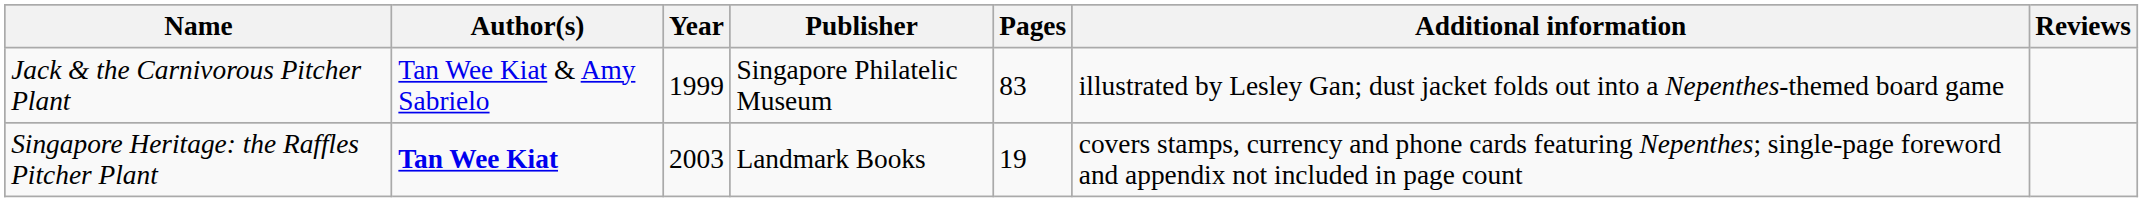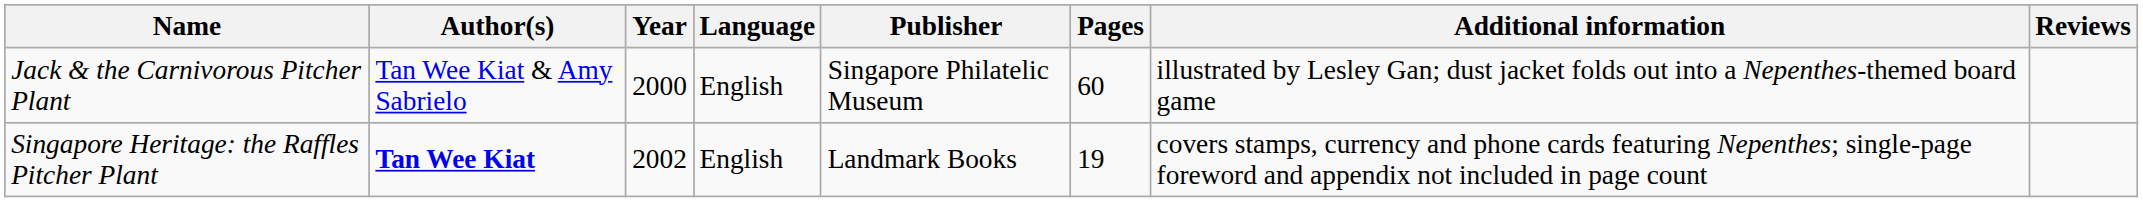 <table class="sortable wikitable">
 <tr>
 <th>Name</th>
 <th>Author(s)</th>
 <th>Year</th>
+<th>Language</th>
 <th>Publisher</th>
 <th>Pages</th>
 <th>Additional information</th>
 <th>Reviews</th>
 </tr>
 <tr>
 <td><em>Jack & the Carnivorous Pitcher Plant</em></td>
 <td><a href='#'>Tan Wee Kiat</a> & <a href='#'>Amy Sabrielo</a></td>
-<td>1999</td>
+<td>2000</td>
+<td>English</td>
 <td>Singapore Philatelic Museum</td>
-<td>83</td>
+<td>60</td>
 <td>illustrated by Lesley Gan; dust jacket folds out into a <em>Nepenthes</em>-themed board game</td>
 <td></td>
 </tr>
 <tr>
 <td><em>Singapore Heritage: the Raffles Pitcher Plant</em></td>
 <td><strong><a href='#'>Tan Wee Kiat</a></strong></td>
-<td>2003</td>
+<td>2002</td>
+<td>English</td>
 <td>Landmark Books</td>
 <td>19</td>
 <td>covers stamps, currency and phone cards featuring <em>Nepenthes</em>; single-page foreword and appendix not included in page count</td>
 <td></td>
 </tr>
 </table>
